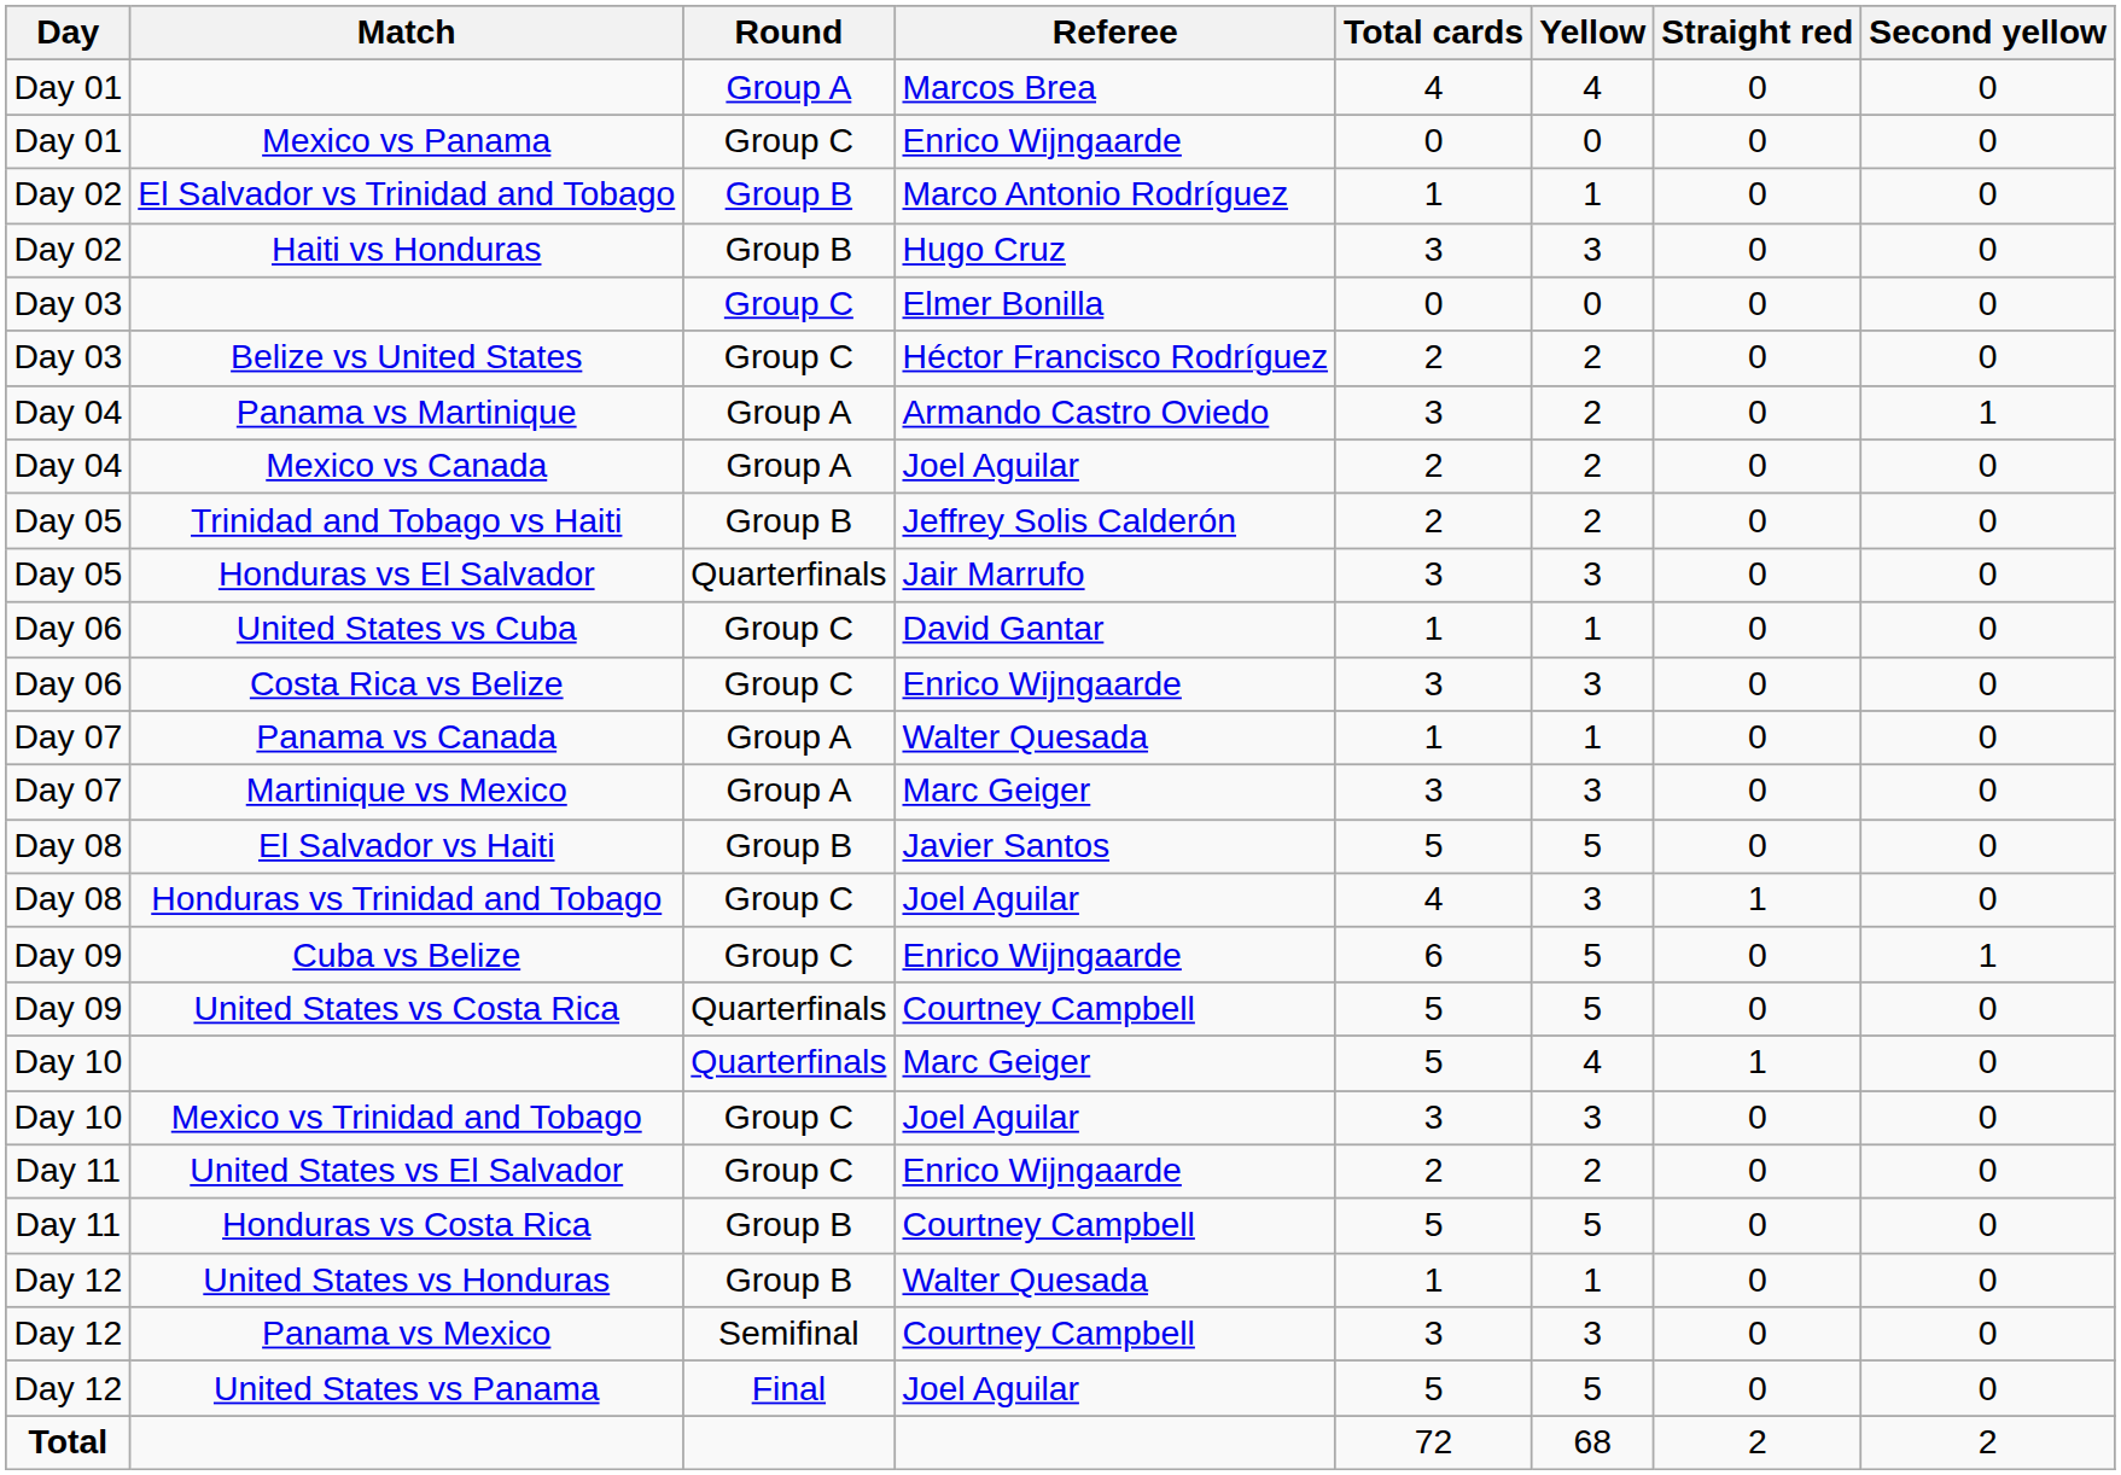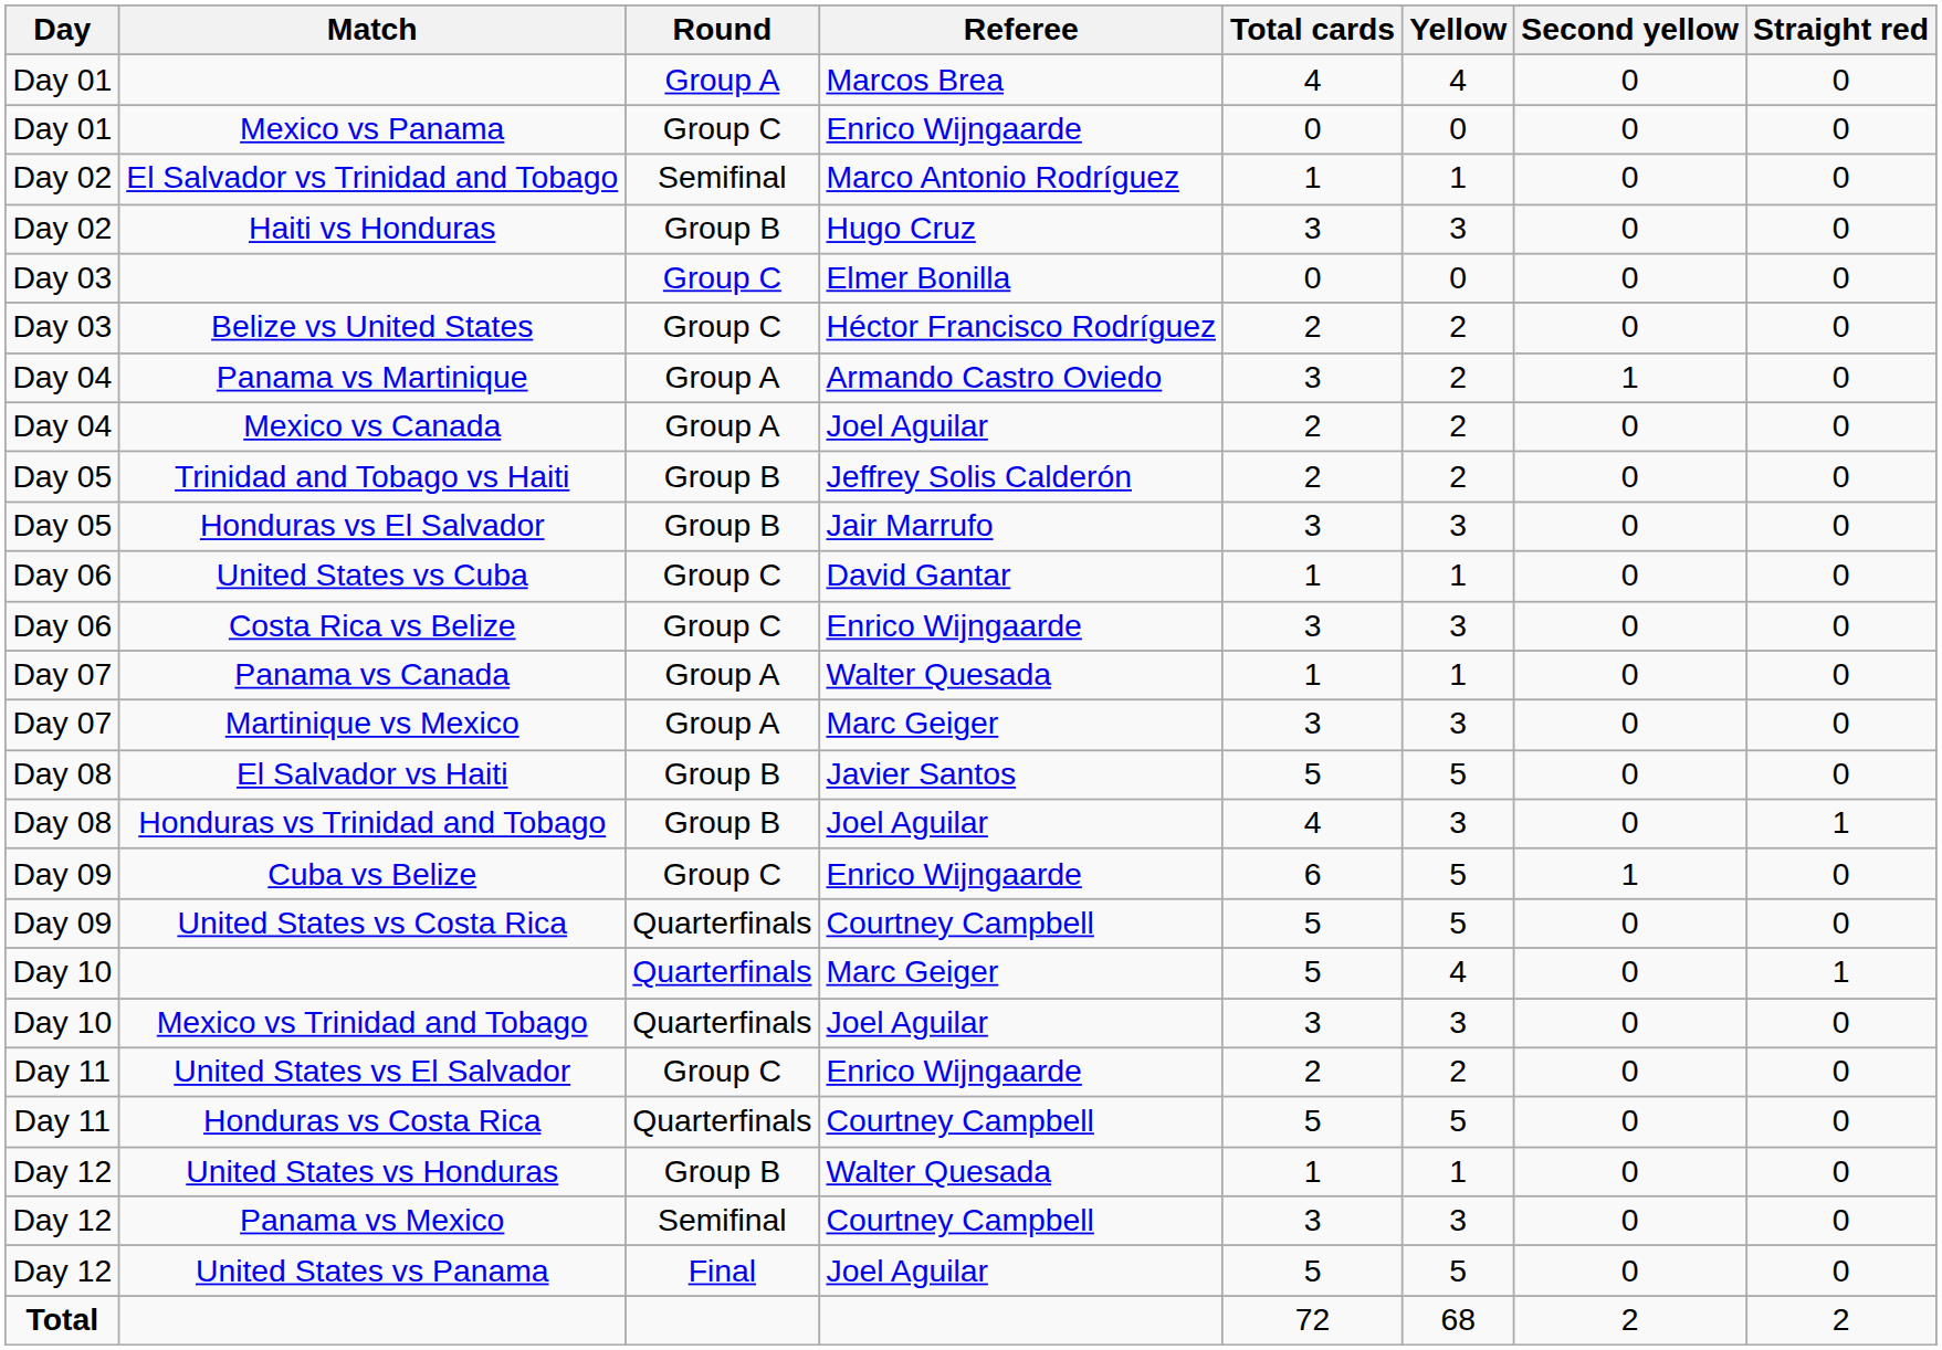 <table class="wikitable sortable" style="text-align:center">
 <tr>
 <th>Day</th>
 <th {text-align:justify}>Match</th>
 <th>Round</th>
 <th>Referee</th>
 <th>Total cards</th>
 <th> Yellow</th>
+<th> Second yellow</th>
 <th> Straight red</th>
-<th> Second yellow</th>
 </tr>
 <tr>
 <td>Day <span>0</span>1</td>
 <td style="text-align:center;"></td>
 <td><a href='#'>Group A</a></td>
 <td style="text-align:left;"> <a href='#'>Marcos Brea</a></td>
 <td>4</td>
 <td>4</td>
 <td>0</td>
 <td>0</td>
 </tr>
 <tr>
 <td>Day <span>0</span>1</td>
 <td style="text-align:center;"> <a href='#'>Mexico vs Panama</a> </td>
 <td>Group C</td>
 <td style="text-align:left;"> <a href='#'>Enrico Wijngaarde</a></td>
 <td>0</td>
 <td>0</td>
 <td>0</td>
 <td>0</td>
 </tr>
 <tr>
 <td>Day <span>0</span>2</td>
 <td style="text-align:center;"> <a href='#'>El Salvador vs Trinidad and Tobago</a> </td>
-<td><a href='#'>Group B</a></td>
+<td>Semifinal</td>
 <td style="text-align:left;"> <a href='#'>Marco Antonio Rodríguez</a></td>
 <td>1</td>
 <td>1</td>
 <td>0</td>
 <td>0</td>
 </tr>
 <tr>
 <td>Day <span>0</span>2</td>
 <td style="text-align:center;"> <a href='#'>Haiti vs Honduras</a> </td>
 <td>Group B</td>
 <td style="text-align:left;"> <a href='#'>Hugo Cruz</a></td>
 <td>3</td>
 <td>3</td>
 <td>0</td>
 <td>0</td>
 </tr>
 <tr>
 <td>Day <span>0</span>3</td>
 <td style="text-align:center;"></td>
 <td><a href='#'>Group C</a></td>
 <td style="text-align:left;"> <a href='#'>Elmer Bonilla </a></td>
 <td>0</td>
 <td>0</td>
 <td>0</td>
 <td>0</td>
 </tr>
 <tr>
 <td>Day <span>0</span>3</td>
 <td style="text-align:center;"> <a href='#'>Belize vs United States</a> </td>
 <td>Group C</td>
 <td style="text-align:left;"> <a href='#'>Héctor Francisco Rodríguez</a></td>
 <td>2</td>
 <td>2</td>
 <td>0</td>
 <td>0</td>
 </tr>
 <tr>
 <td>Day <span>0</span>4</td>
 <td style="text-align:center;"> <a href='#'>Panama vs Martinique</a> </td>
 <td>Group A</td>
 <td style="text-align:left;"> <a href='#'>Armando Castro Oviedo</a></td>
 <td>3</td>
 <td>2</td>
+<td>1</td>
 <td>0</td>
-<td>1</td>
 </tr>
 <tr>
 <td>Day <span>0</span>4</td>
 <td style="text-align:center;"> <a href='#'>Mexico vs Canada</a> </td>
 <td>Group A</td>
 <td style="text-align:left;"> <a href='#'>Joel Aguilar</a></td>
 <td>2</td>
 <td>2</td>
 <td>0</td>
 <td>0</td>
 </tr>
 <tr>
 <td>Day <span>0</span>5</td>
 <td style="text-align:center;"> <a href='#'>Trinidad and Tobago vs Haiti</a> </td>
 <td>Group B</td>
 <td style="text-align:left;"> <a href='#'>Jeffrey Solis Calderón</a></td>
 <td>2</td>
 <td>2</td>
 <td>0</td>
 <td>0</td>
 </tr>
 <tr>
 <td>Day <span>0</span>5</td>
 <td style="text-align:center;"> <a href='#'>Honduras vs El Salvador</a> </td>
-<td>Quarterfinals</td>
+<td>Group B</td>
 <td style="text-align:left;"> <a href='#'>Jair Marrufo</a></td>
 <td>3</td>
 <td>3</td>
 <td>0</td>
 <td>0</td>
 </tr>
 <tr>
 <td>Day <span>0</span>6</td>
 <td style="text-align:center;"> <a href='#'>United States vs Cuba</a> </td>
 <td>Group C</td>
 <td style="text-align:left;"> <a href='#'>David Gantar</a></td>
 <td>1</td>
 <td>1</td>
 <td>0</td>
 <td>0</td>
 </tr>
 <tr>
 <td>Day <span>0</span>6</td>
 <td style="text-align:center;"> <a href='#'>Costa Rica vs Belize</a> </td>
 <td>Group C</td>
 <td style="text-align:left;"> <a href='#'>Enrico Wijngaarde</a></td>
 <td>3</td>
 <td>3</td>
 <td>0</td>
 <td>0</td>
 </tr>
 <tr>
 <td>Day <span>0</span>7</td>
 <td style="text-align:center;"> <a href='#'>Panama vs Canada</a> </td>
 <td>Group A</td>
 <td style="text-align:left;"> <a href='#'>Walter Quesada</a></td>
 <td>1</td>
 <td>1</td>
 <td>0</td>
 <td>0</td>
 </tr>
 <tr>
 <td>Day <span>0</span>7</td>
 <td style="text-align:center;"> <a href='#'>Martinique vs Mexico</a> </td>
 <td>Group A</td>
 <td style="text-align:left;"> <a href='#'>Marc Geiger</a></td>
 <td>3</td>
 <td>3</td>
 <td>0</td>
 <td>0</td>
 </tr>
 <tr>
 <td>Day <span>0</span>8</td>
 <td style="text-align:center;"> <a href='#'>El Salvador vs Haiti</a> </td>
 <td>Group B</td>
 <td style="text-align:left;"> <a href='#'>Javier Santos</a></td>
 <td>5</td>
 <td>5</td>
 <td>0</td>
 <td>0</td>
 </tr>
 <tr>
 <td>Day <span>0</span>8</td>
 <td style="text-align:center;"> <a href='#'>Honduras vs Trinidad and Tobago</a> </td>
-<td>Group C</td>
+<td>Group B</td>
 <td style="text-align:left;"> <a href='#'>Joel Aguilar</a></td>
 <td>4</td>
 <td>3</td>
+<td>0</td>
 <td>1</td>
-<td>0</td>
 </tr>
 <tr>
 <td>Day <span>0</span>9</td>
 <td style="text-align:center;"> <a href='#'>Cuba vs Belize</a> </td>
 <td>Group C</td>
 <td style="text-align:left;"> <a href='#'>Enrico Wijngaarde</a></td>
 <td>6</td>
 <td>5</td>
+<td>1</td>
 <td>0</td>
-<td>1</td>
 </tr>
 <tr>
 <td>Day <span>0</span>9</td>
 <td style="text-align:center;"> <a href='#'>United States vs Costa Rica</a> </td>
 <td>Quarterfinals</td>
 <td style="text-align:left;"> <a href='#'>Courtney Campbell</a></td>
 <td>5</td>
 <td>5</td>
 <td>0</td>
 <td>0</td>
 </tr>
 <tr>
 <td>Day 10</td>
 <td style="text-align:center;"></td>
 <td><a href='#'>Quarterfinals</a></td>
 <td style="text-align:left;"> <a href='#'>Marc Geiger</a></td>
 <td>5</td>
 <td>4</td>
+<td>0</td>
 <td>1</td>
-<td>0</td>
 </tr>
 <tr>
 <td>Day 10</td>
 <td style="text-align:center;"> <a href='#'>Mexico vs Trinidad and Tobago</a> </td>
-<td>Group C</td>
+<td>Quarterfinals</td>
 <td style="text-align:left;"> <a href='#'>Joel Aguilar</a></td>
 <td>3</td>
 <td>3</td>
 <td>0</td>
 <td>0</td>
 </tr>
 <tr>
 <td>Day 11</td>
 <td style="text-align:center;"> <a href='#'>United States vs El Salvador</a> </td>
 <td>Group C</td>
 <td style="text-align:left;"> <a href='#'>Enrico Wijngaarde</a></td>
 <td>2</td>
 <td>2</td>
 <td>0</td>
 <td>0</td>
 </tr>
 <tr>
 <td>Day 11</td>
 <td style="text-align:center;"> <a href='#'>Honduras vs Costa Rica</a> </td>
-<td>Group B</td>
+<td>Quarterfinals</td>
 <td style="text-align:left;"> <a href='#'>Courtney Campbell</a></td>
 <td>5</td>
 <td>5</td>
 <td>0</td>
 <td>0</td>
 </tr>
 <tr>
 <td>Day 12</td>
 <td style="text-align:center;"> <a href='#'>United States vs Honduras</a> </td>
 <td>Group B</td>
 <td style="text-align:left;"> <a href='#'>Walter Quesada</a></td>
 <td>1</td>
 <td>1</td>
 <td>0</td>
 <td>0</td>
 </tr>
 <tr>
 <td>Day 12</td>
 <td style="text-align:center;"> <a href='#'>Panama vs Mexico</a> </td>
 <td>Semifinal</td>
 <td style="text-align:left;"> <a href='#'>Courtney Campbell</a></td>
 <td>3</td>
 <td>3</td>
 <td>0</td>
 <td>0</td>
 </tr>
 <tr>
 <td>Day 12</td>
 <td style="text-align:center;"> <a href='#'>United States vs Panama</a> </td>
 <td><a href='#'>Final</a></td>
 <td style="text-align:left;"> <a href='#'>Joel Aguilar</a></td>
 <td>5</td>
 <td>5</td>
 <td>0</td>
 <td>0</td>
 </tr>
 <tr class="sortbottom">
 <td><strong>Total</strong></td>
 <td style="text-align:center;"></td>
 <td></td>
 <td style="text-align:left;"></td>
 <td>72</td>
 <td>68</td>
 <td>2</td>
 <td>2</td>
 </tr>
 </table>
